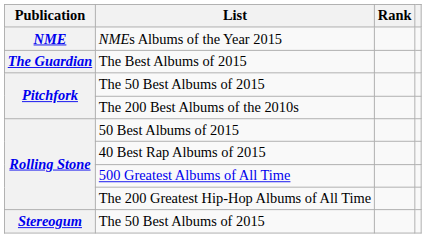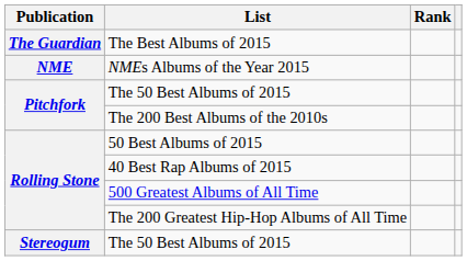 <table class="wikitable sortable plainrowheaders" style="border:none; margin:0;">
 <tr>
 <th scope="col">Publication</th>
 <th scope="col" class="unsortable">List</th>
 <th scope="col" data-sort-type="number">Rank</th>
 <th scope="col" class="unsortable"></th>
 </tr>
 <tr>
-<th scope="row"><em><a href='#'>NME</a></em></th>
-<td><em>NME</em>s Albums of the Year 2015</td>
+<th scope="row"><em><a href='#'>The Guardian</a></em></th>
+<td>The Best Albums of 2015</td>
 <td></td>
 <td></td>
 </tr>
 <tr>
-<th scope="row"><em><a href='#'>The Guardian</a></em></th>
-<td>The Best Albums of 2015</td>
+<th scope="row"><em><a href='#'>NME</a></em></th>
+<td><em>NME</em>s Albums of the Year 2015</td>
 <td></td>
 <td></td>
 </tr>
 <tr>
 <th scope="row" rowspan="2"><em><a href='#'>Pitchfork</a></em></th>
 <td>The 50 Best Albums of 2015</td>
 <td></td>
 <td></td>
 </tr>
 <tr>
 <td>The 200 Best Albums of the 2010s</td>
 <td></td>
 <td></td>
 </tr>
 <tr>
 <th scope="row" rowspan="4"><em><a href='#'>Rolling Stone</a></em></th>
 <td>50 Best Albums of 2015</td>
 <td></td>
 <td></td>
 </tr>
 <tr>
 <td>40 Best Rap Albums of 2015</td>
 <td></td>
 <td></td>
 </tr>
 <tr>
 <td><a href='#'>500 Greatest Albums of All Time</a></td>
 <td></td>
 <td></td>
 </tr>
 <tr>
 <td>The 200 Greatest Hip-Hop Albums of All Time</td>
 <td></td>
 <td></td>
 </tr>
 <tr>
 <th scope="row"><em><a href='#'>Stereogum</a></em></th>
 <td>The 50 Best Albums of 2015</td>
 <td></td>
 <td></td>
 </tr>
 </table>
